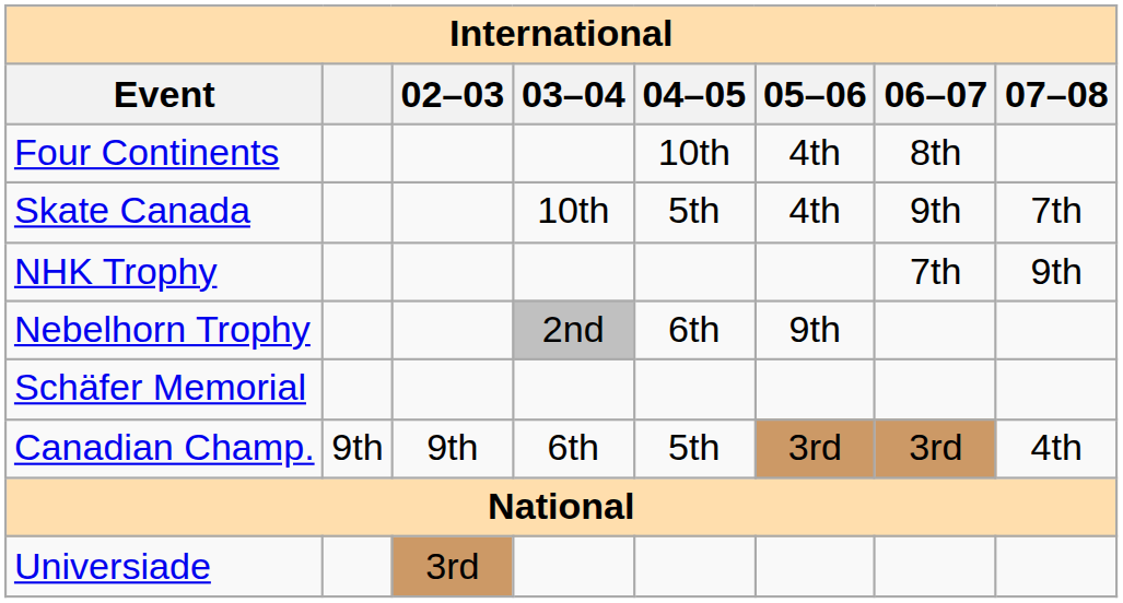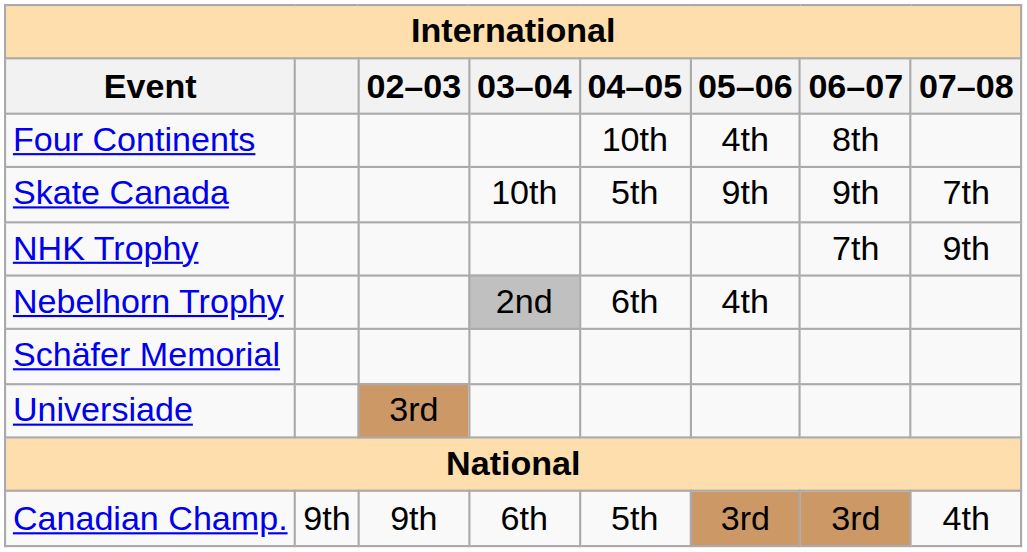 <table class="wikitable" style="text-align:center">
 <tr>
 <th style="background-color: #ffdead; " colspan=8 align=center>International</th>
 </tr>
 <tr>
 <th>Event</th>
 <th></th>
 <th>02–03</th>
 <th>03–04</th>
 <th>04–05</th>
 <th>05–06</th>
 <th>06–07</th>
 <th>07–08</th>
 </tr>
 <tr>
 <td align=left><a href='#'>Four Continents</a></td>
 <td></td>
 <td></td>
 <td></td>
 <td>10th</td>
 <td>4th</td>
 <td>8th</td>
 <td></td>
 </tr>
 <tr>
 <td align=left> <a href='#'>Skate Canada</a></td>
 <td></td>
 <td></td>
 <td>10th</td>
 <td>5th</td>
-<td>4th</td>
+<td>9th</td>
 <td>9th</td>
 <td>7th</td>
 </tr>
 <tr>
 <td align=left> <a href='#'>NHK Trophy</a></td>
 <td></td>
 <td></td>
 <td></td>
 <td></td>
 <td></td>
 <td>7th</td>
 <td>9th</td>
 </tr>
 <tr>
 <td align=left><a href='#'>Nebelhorn Trophy</a></td>
 <td></td>
 <td></td>
 <td bgcolor=silver>2nd</td>
 <td>6th</td>
-<td>9th</td>
+<td>4th</td>
 <td></td>
 <td></td>
 </tr>
 <tr>
 <td align=left><a href='#'>Schäfer Memorial</a></td>
 <td></td>
 <td></td>
 <td></td>
 <td></td>
 <td></td>
 <td></td>
 <td></td>
 </tr>
 <tr>
+<td align=left><a href='#'>Universiade</a></td>
+<td></td>
+<td bgcolor=cc9966>3rd</td>
+<td></td>
+<td></td>
+<td></td>
+<td></td>
+<td></td>
+</tr>
+<tr>
+<th style="background-color: #ffdead; " colspan=8 align=center>National</th>
+</tr>
+<tr>
 <td align=left><a href='#'>Canadian Champ.</a></td>
 <td>9th</td>
 <td>9th</td>
 <td>6th</td>
 <td>5th</td>
 <td bgcolor=cc9966>3rd</td>
 <td bgcolor=cc9966>3rd</td>
 <td>4th</td>
 </tr>
-<tr>
-<th style="background-color: #ffdead; " colspan=8 align=center>National</th>
-</tr>
-<tr>
-<td align=left><a href='#'>Universiade</a></td>
-<td></td>
-<td bgcolor=cc9966>3rd</td>
-<td></td>
-<td></td>
-<td></td>
-<td></td>
-<td></td>
-</tr>
 </table>
